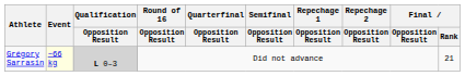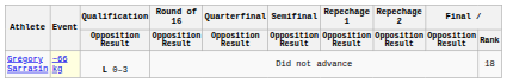 <table class="wikitable" style="font-size:90%">
 <tr>
 <th rowspan="2">Athlete</th>
 <th rowspan="2">Event</th>
 <th>Qualification</th>
 <th>Round of 16</th>
 <th>Quarterfinal</th>
 <th>Semifinal</th>
 <th>Repechage 1</th>
 <th>Repechage 2</th>
 <th colspan=2>Final / </th>
 </tr>
 <tr style="font-size: 95%">
 <th>Opposition<br>Result</th>
 <th>Opposition<br>Result</th>
 <th>Opposition<br>Result</th>
 <th>Opposition<br>Result</th>
 <th>Opposition<br>Result</th>
 <th>Opposition<br>Result</th>
 <th>Opposition<br>Result</th>
 <th>Rank</th>
 </tr>
 <tr align=center>
 <td align=left><a href='#'>Grégory Sarrasin</a></td>
 <td align=left style="background: lightyellow;"><a href='#'>−66 kg</a></td>
-<td style="background: lightgrey;"><br><strong>L</strong> 0–3 <sup></sup></td>
+<td><br><strong>L</strong> 0–3 <sup></sup></td>
 <td colspan=6>Did not advance</td>
-<td>21</td>
+<td>18</td>
 </tr>
 </table>
